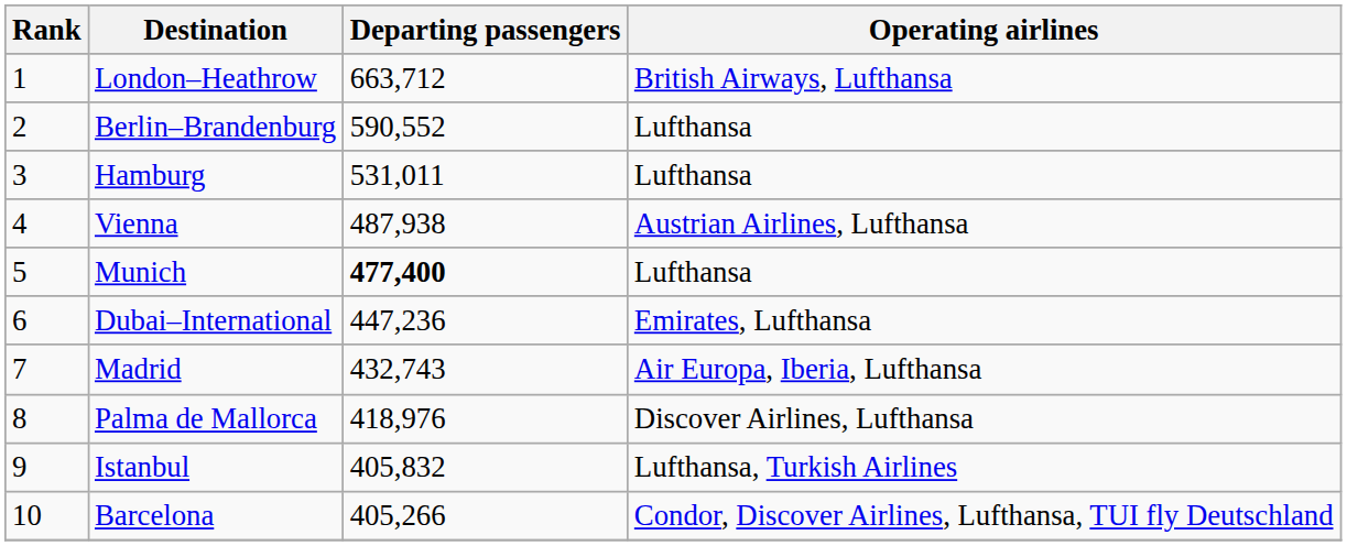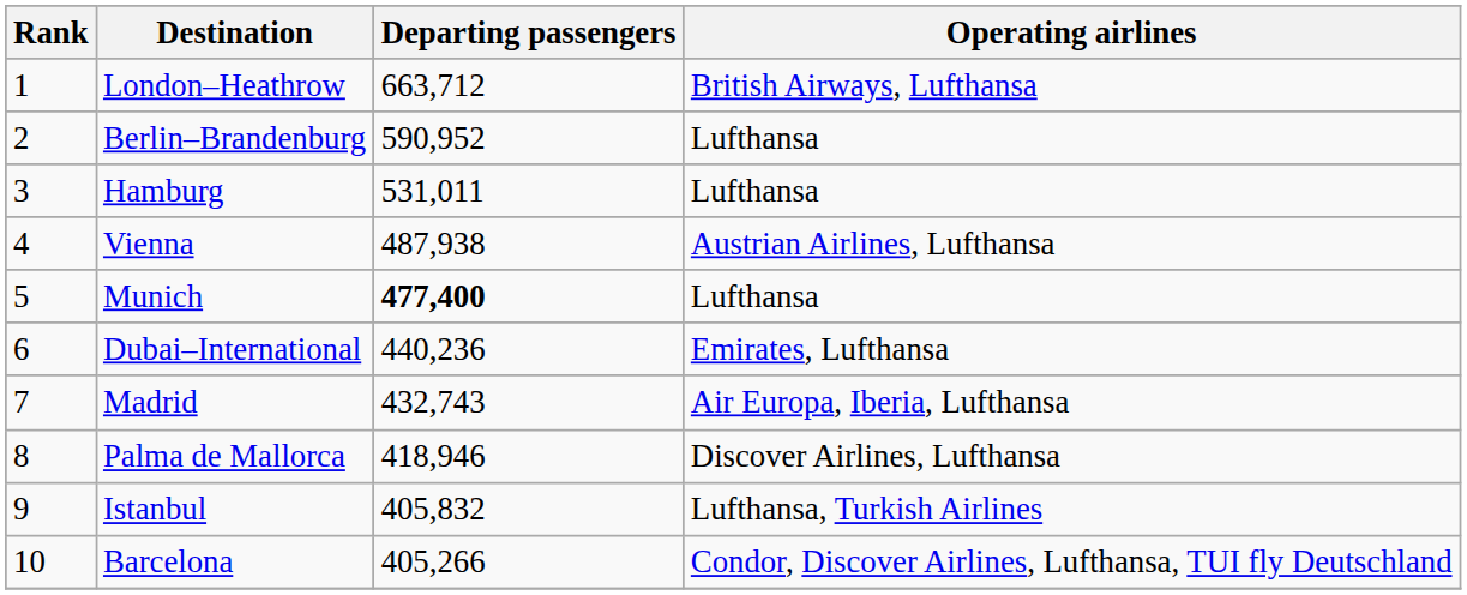 <table class="wikitable sortable" style="font-size: 95%; width=align=">
 <tr>
 <th>Rank</th>
 <th>Destination</th>
 <th>Departing passengers</th>
 <th>Operating airlines</th>
 </tr>
 <tr>
 <td>1</td>
 <td><a href='#'>London–Heathrow</a></td>
 <td>663,712</td>
 <td><a href='#'>British Airways</a>, <a href='#'>Lufthansa</a></td>
 </tr>
 <tr>
 <td>2</td>
 <td><a href='#'>Berlin–Brandenburg</a></td>
-<td>590,552</td>
+<td>590,952</td>
 <td>Lufthansa</td>
 </tr>
 <tr>
 <td>3</td>
 <td><a href='#'>Hamburg</a></td>
 <td>531,011</td>
 <td>Lufthansa</td>
 </tr>
 <tr>
 <td>4</td>
 <td><a href='#'>Vienna</a></td>
 <td>487,938</td>
 <td><a href='#'>Austrian Airlines</a>, Lufthansa</td>
 </tr>
 <tr>
 <td>5</td>
 <td><a href='#'>Munich</a></td>
 <td><strong>477,400</strong></td>
 <td>Lufthansa</td>
 </tr>
 <tr>
 <td>6</td>
 <td><a href='#'>Dubai–International</a></td>
-<td>447,236</td>
+<td>440,236</td>
 <td><a href='#'>Emirates</a>, Lufthansa</td>
 </tr>
 <tr>
 <td>7</td>
 <td><a href='#'>Madrid</a></td>
 <td>432,743</td>
 <td><a href='#'>Air Europa</a>, <a href='#'>Iberia</a>, Lufthansa</td>
 </tr>
 <tr>
 <td>8</td>
 <td><a href='#'>Palma de Mallorca</a></td>
-<td>418,976</td>
+<td>418,946</td>
 <td>Discover Airlines, Lufthansa</td>
 </tr>
 <tr>
 <td>9</td>
 <td><a href='#'>Istanbul</a></td>
 <td>405,832</td>
 <td>Lufthansa, <a href='#'>Turkish Airlines</a></td>
 </tr>
 <tr>
 <td>10</td>
 <td><a href='#'>Barcelona</a></td>
 <td>405,266</td>
 <td><a href='#'>Condor</a>, <a href='#'>Discover Airlines</a>, Lufthansa, <a href='#'>TUI fly Deutschland</a></td>
 </tr>
 <tr>
 </tr>
 </table>
